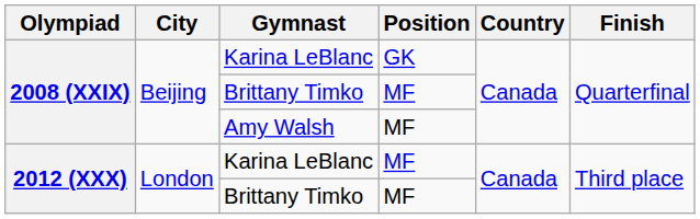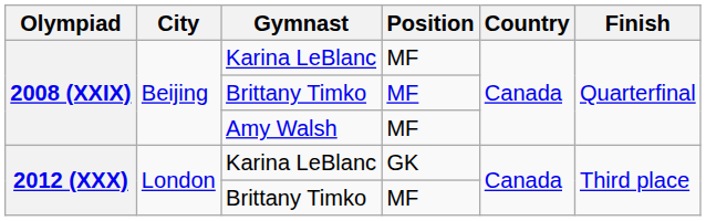 <table class=wikitable style="font-size: 95%">
 <tr>
 <th>Olympiad</th>
 <th>City</th>
 <th>Gymnast</th>
 <th>Position</th>
 <th>Country</th>
 <th>Finish</th>
 </tr>
 <tr>
 <th rowspan=3><a href='#'>2008 (XXIX)</a></th>
 <td rowspan=3> <a href='#'>Beijing</a></td>
 <td><a href='#'>Karina LeBlanc</a></td>
-<td><a href='#'>GK</a></td>
+<td>MF</td>
 <td rowspan=3> <a href='#'>Canada</a></td>
 <td rowspan=3><a href='#'>Quarterfinal</a></td>
 </tr>
 <tr>
 <td><a href='#'>Brittany Timko</a></td>
 <td><a href='#'>MF</a></td>
 </tr>
 <tr>
 <td><a href='#'>Amy Walsh</a></td>
 <td>MF</td>
 </tr>
 <tr>
 <th rowspan=2><a href='#'>2012 (XXX)</a></th>
 <td rowspan=2> <a href='#'>London</a></td>
 <td>Karina LeBlanc</td>
-<td><a href='#'>MF</a></td>
+<td>GK</td>
 <td rowspan=2> <a href='#'>Canada</a></td>
 <td rowspan=2> <a href='#'>Third place</a></td>
 </tr>
 <tr>
 <td>Brittany Timko</td>
 <td>MF</td>
 </tr>
 </table>
